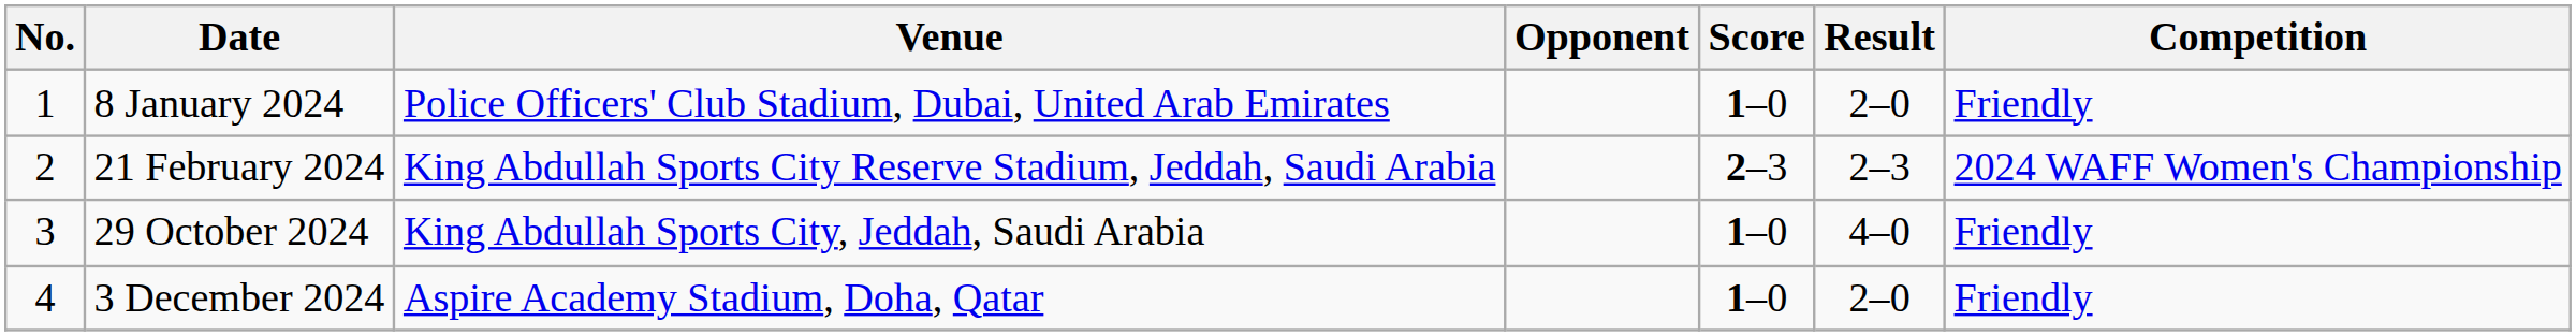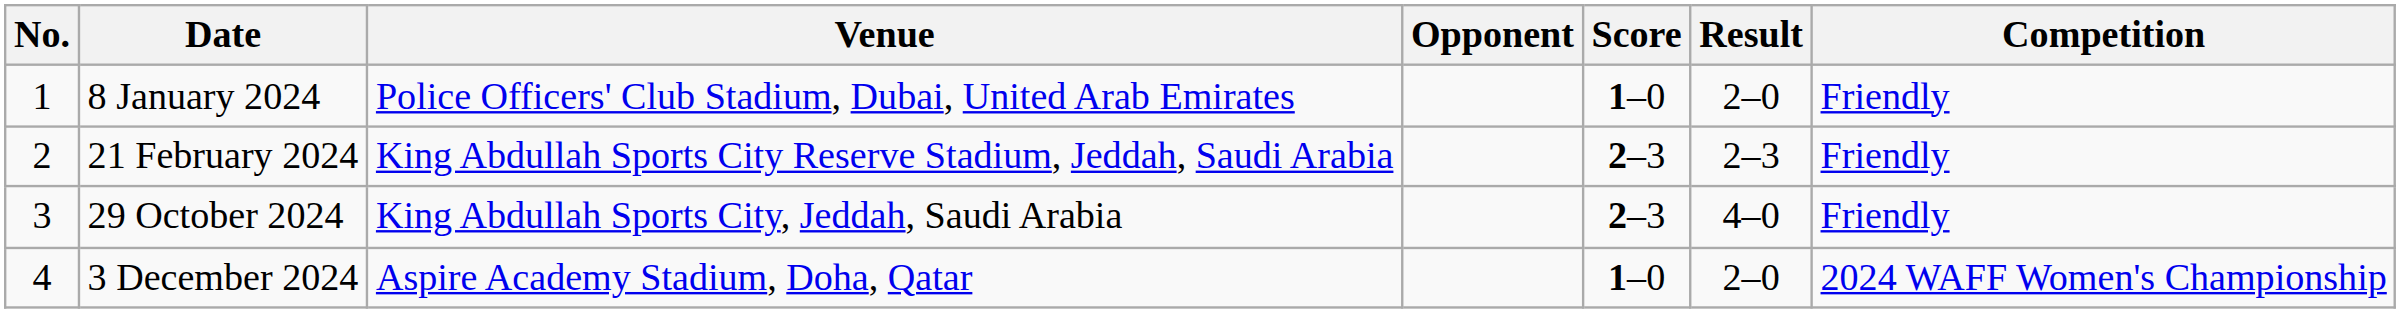 <table class="wikitable sortable">
 <tr>
 <th scope="col">No.</th>
 <th scope="col">Date</th>
 <th scope="col">Venue</th>
 <th scope="col">Opponent</th>
 <th scope="col">Score</th>
 <th scope="col">Result</th>
 <th scope="col">Competition</th>
 </tr>
 <tr>
 <td style="text-align:center">1</td>
 <td>8 January 2024</td>
 <td><a href='#'>Police Officers' Club Stadium</a>, <a href='#'>Dubai</a>, <a href='#'>United Arab Emirates</a></td>
 <td></td>
 <td style="text-align:center"><strong>1</strong>–0</td>
 <td style="text-align:center">2–0</td>
 <td><a href='#'>Friendly</a></td>
 </tr>
 <tr>
 <td style="text-align:center">2</td>
 <td>21 February 2024</td>
 <td><a href='#'>King Abdullah Sports City Reserve Stadium</a>, <a href='#'>Jeddah</a>, <a href='#'>Saudi Arabia</a></td>
 <td></td>
 <td align=center><strong>2</strong>–3</td>
 <td align=center>2–3</td>
-<td><a href='#'>2024 WAFF Women's Championship</a></td>
+<td><a href='#'>Friendly</a></td>
 </tr>
 <tr>
 <td style="text-align:center">3</td>
 <td>29 October 2024</td>
 <td><a href='#'>King Abdullah Sports City</a>, <a href='#'>Jeddah</a>, Saudi Arabia</td>
 <td></td>
-<td align=center><strong>1</strong>–0</td>
+<td align=center><strong>2</strong>–3</td>
 <td align=center>4–0</td>
 <td><a href='#'>Friendly</a></td>
 </tr>
 <tr>
 <td style="text-align:center">4</td>
 <td>3 December 2024</td>
 <td><a href='#'>Aspire Academy Stadium</a>, <a href='#'>Doha</a>, <a href='#'>Qatar</a></td>
 <td></td>
 <td align=center><strong>1</strong>–0</td>
 <td align=center>2–0</td>
-<td><a href='#'>Friendly</a></td>
+<td><a href='#'>2024 WAFF Women's Championship</a></td>
 </tr>
 </table>
